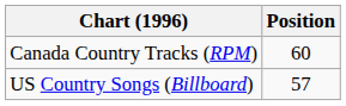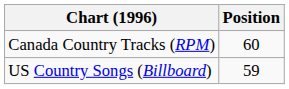 <table class="wikitable sortable">
 <tr>
 <th scope="col">Chart (1996)</th>
 <th scope="col">Position</th>
 </tr>
 <tr>
 <td>Canada Country Tracks (<em><a href='#'>RPM</a></em>)</td>
 <td align="center">60</td>
 </tr>
 <tr>
 <td>US <a href='#'>Country Songs</a> (<em><a href='#'>Billboard</a></em>)</td>
-<td align="center">57</td>
+<td align="center">59</td>
 </tr>
 </table>
